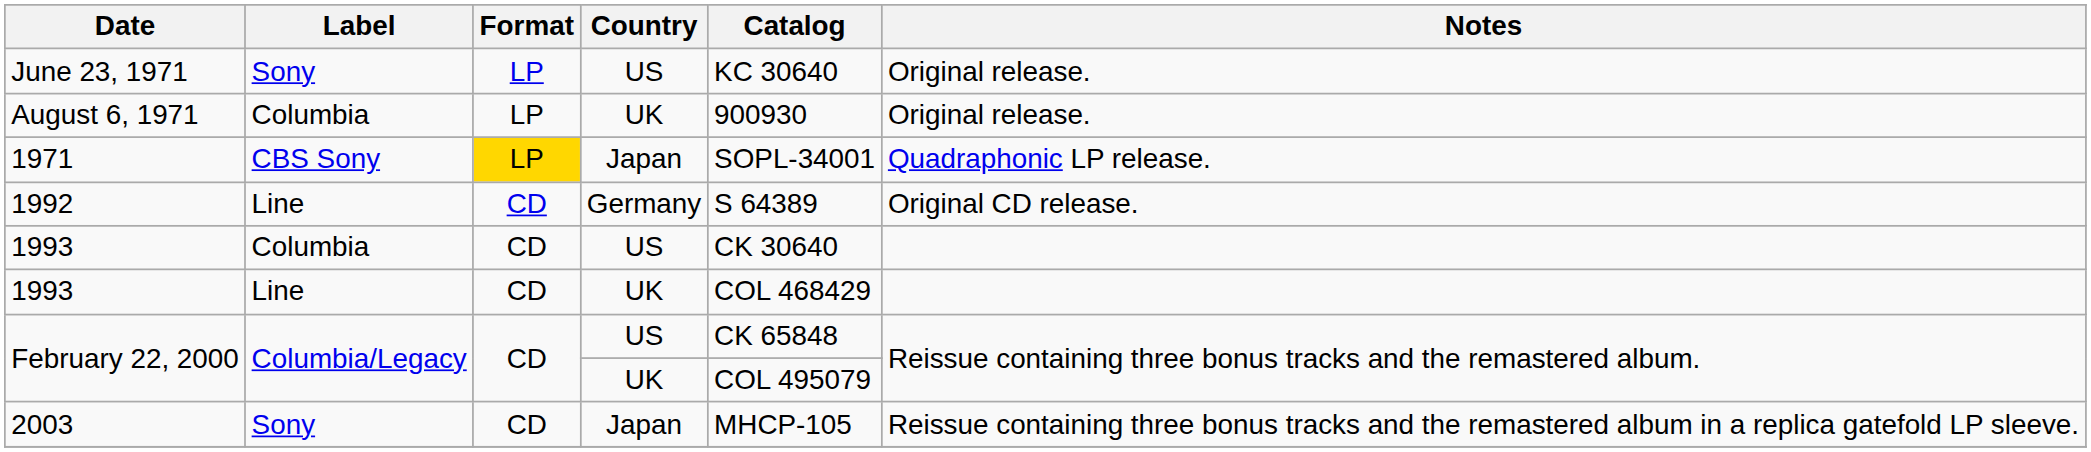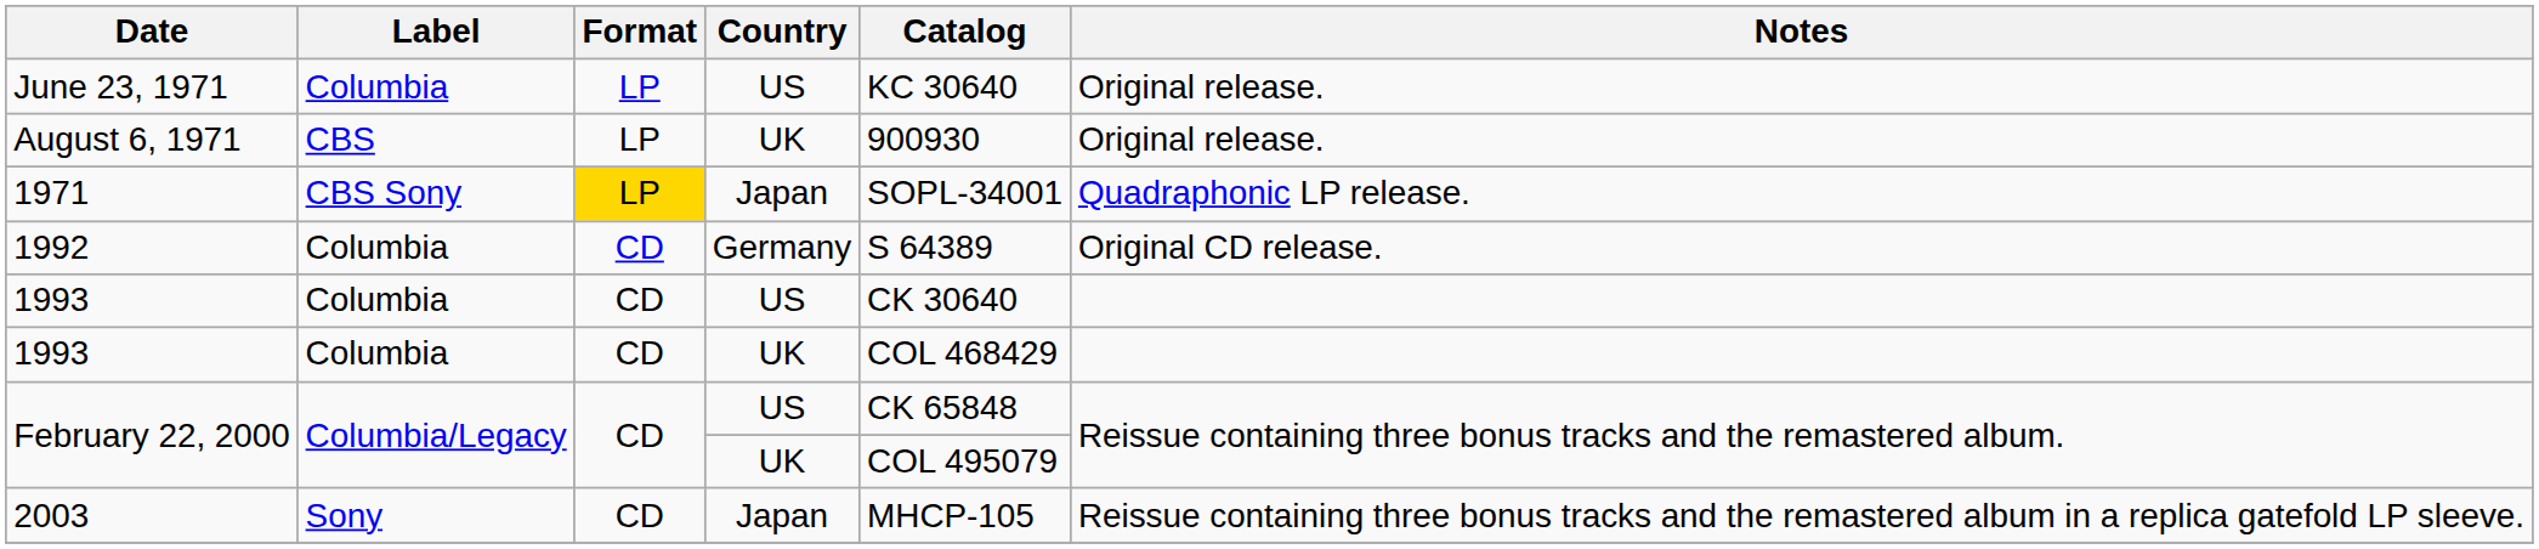 <table class="wikitable" border="1">
 <tr>
 <th>Date</th>
 <th>Label</th>
 <th>Format</th>
 <th>Country</th>
 <th>Catalog</th>
 <th>Notes</th>
 </tr>
 <tr>
 <td>June 23, 1971</td>
-<td><a href='#'>Sony</a></td>
+<td><a href='#'>Columbia</a></td>
 <td align="center"><a href='#'>LP</a></td>
 <td align="center">US</td>
 <td>KC 30640</td>
 <td>Original release.</td>
 </tr>
 <tr>
 <td>August 6, 1971</td>
-<td>Columbia</td>
+<td><a href='#'>CBS</a></td>
 <td align="center">LP</td>
 <td align="center">UK</td>
 <td>900930</td>
 <td>Original release.</td>
 </tr>
 <tr>
 <td>1971</td>
 <td><a href='#'>CBS Sony</a></td>
 <td align="center" style="background: gold;">LP</td>
 <td align="center">Japan</td>
 <td>SOPL-34001</td>
 <td><a href='#'>Quadraphonic</a> LP release.</td>
 </tr>
 <tr>
 <td>1992</td>
-<td>Line</td>
+<td>Columbia</td>
 <td align="center"><a href='#'>CD</a></td>
 <td align="center">Germany</td>
 <td>S 64389</td>
 <td>Original CD release.</td>
 </tr>
 <tr>
 <td>1993</td>
 <td>Columbia</td>
 <td align="center">CD</td>
 <td align="center">US</td>
 <td>CK 30640</td>
 <td></td>
 </tr>
 <tr>
 <td>1993</td>
-<td>Line</td>
+<td>Columbia</td>
 <td align="center">CD</td>
 <td align="center">UK</td>
 <td>COL 468429</td>
 <td></td>
 </tr>
 <tr>
 <td rowspan=2>February 22, 2000</td>
 <td rowspan=2><a href='#'>Columbia/Legacy</a></td>
 <td rowspan=2 align="center">CD</td>
 <td align="center">US</td>
 <td>CK 65848</td>
 <td rowspan=2>Reissue containing three bonus tracks and the remastered album.</td>
 </tr>
 <tr>
 <td align="center">UK</td>
 <td>COL 495079</td>
 </tr>
 <tr>
 <td>2003</td>
 <td><a href='#'>Sony</a></td>
 <td align="center">CD</td>
 <td align="center">Japan</td>
 <td>MHCP-105</td>
 <td>Reissue containing three bonus tracks and the remastered album in a replica gatefold LP sleeve.</td>
 </tr>
 <tr>
 </tr>
 </table>
